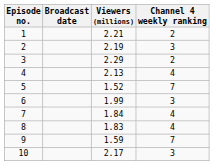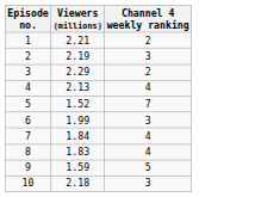 <table class="wikitable" style="text-align:center;">
 <tr>
 <th>Episode<br>no.</th>
-<th>Broadcast<br>date</th>
 <th>Viewers<br><small>(millions)</small></th>
 <th>Channel 4<br>weekly ranking</th>
 </tr>
 <tr>
 <td>1</td>
-<td></td>
 <td>2.21</td>
 <td>2</td>
 </tr>
 <tr>
 <td>2</td>
-<td></td>
 <td>2.19</td>
 <td>3</td>
 </tr>
 <tr>
 <td>3</td>
-<td></td>
 <td>2.29</td>
 <td>2</td>
 </tr>
 <tr>
 <td>4</td>
-<td></td>
 <td>2.13</td>
 <td>4</td>
 </tr>
 <tr>
 <td>5</td>
-<td></td>
 <td>1.52</td>
 <td>7</td>
 </tr>
 <tr>
 <td>6</td>
-<td></td>
 <td>1.99</td>
 <td>3</td>
 </tr>
 <tr>
 <td>7</td>
-<td></td>
 <td>1.84</td>
 <td>4</td>
 </tr>
 <tr>
 <td>8</td>
-<td></td>
 <td>1.83</td>
 <td>4</td>
 </tr>
 <tr>
 <td>9</td>
-<td></td>
 <td>1.59</td>
-<td>7</td>
+<td>5</td>
 </tr>
 <tr>
 <td>10</td>
-<td></td>
-<td>2.17</td>
+<td>2.18</td>
 <td>3</td>
 </tr>
 </table>
